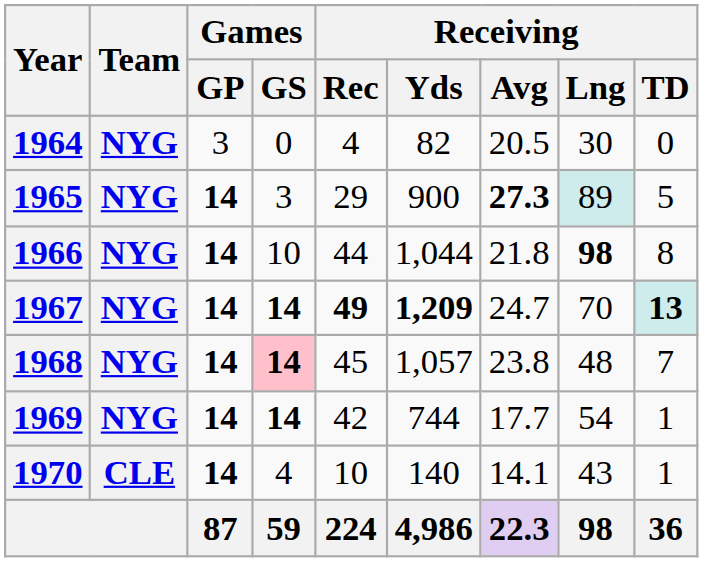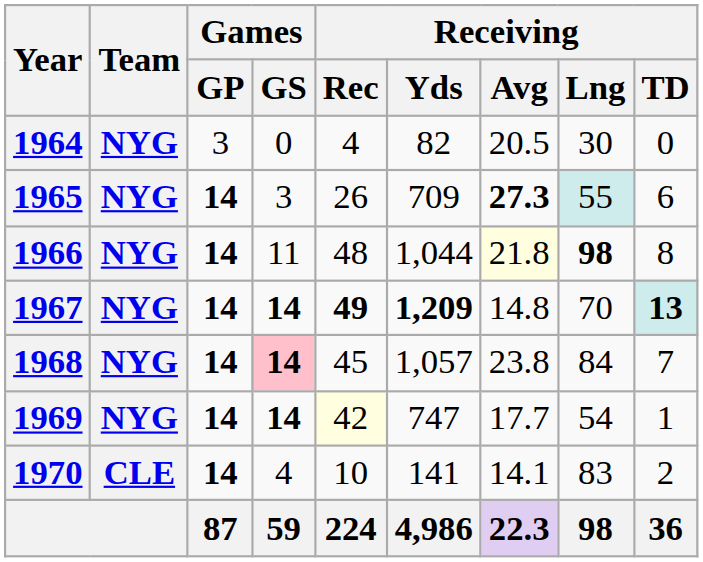 <table class="wikitable" style="text-align:center;">
 <tr>
 <th rowspan="2">Year</th>
 <th rowspan="2">Team</th>
 <th colspan="2">Games</th>
 <th colspan="5">Receiving</th>
 </tr>
 <tr>
 <th>GP</th>
 <th>GS</th>
 <th>Rec</th>
 <th>Yds</th>
 <th>Avg</th>
 <th>Lng</th>
 <th>TD</th>
 </tr>
 <tr>
 <th><a href='#'>1964</a></th>
 <th><a href='#'>NYG</a></th>
 <td>3</td>
 <td>0</td>
 <td>4</td>
 <td>82</td>
 <td>20.5</td>
 <td>30</td>
 <td>0</td>
 </tr>
 <tr>
 <th><a href='#'>1965</a></th>
 <th><a href='#'>NYG</a></th>
 <td><strong>14</strong></td>
 <td>3</td>
-<td>29</td>
-<td>900</td>
+<td>26</td>
+<td>709</td>
 <td><strong>27.3</strong></td>
-<td style="background:#cfecec;">89</td>
-<td>5</td>
+<td style="background:#cfecec;">55</td>
+<td>6</td>
 </tr>
 <tr>
 <th><a href='#'>1966</a></th>
 <th><a href='#'>NYG</a></th>
 <td><strong>14</strong></td>
-<td>10</td>
-<td>44</td>
+<td>11</td>
+<td>48</td>
 <td>1,044</td>
-<td>21.8</td>
+<td style="background: lightyellow;">21.8</td>
 <td><strong>98</strong></td>
 <td>8</td>
 </tr>
 <tr>
 <th><a href='#'>1967</a></th>
 <th><a href='#'>NYG</a></th>
 <td><strong>14</strong></td>
 <td><strong>14</strong></td>
 <td><strong>49</strong></td>
 <td><strong>1,209</strong></td>
-<td>24.7</td>
+<td>14.8</td>
 <td>70</td>
 <td style="background:#cfecec;"><strong>13</strong></td>
 </tr>
 <tr>
 <th><a href='#'>1968</a></th>
 <th><a href='#'>NYG</a></th>
 <td><strong>14</strong></td>
 <td style="background: pink;"><strong>14</strong></td>
 <td>45</td>
 <td>1,057</td>
 <td>23.8</td>
-<td>48</td>
+<td>84</td>
 <td>7</td>
 </tr>
 <tr>
 <th><a href='#'>1969</a></th>
 <th><a href='#'>NYG</a></th>
 <td><strong>14</strong></td>
 <td><strong>14</strong></td>
-<td>42</td>
-<td>744</td>
+<td style="background: lightyellow;">42</td>
+<td>747</td>
 <td>17.7</td>
 <td>54</td>
 <td>1</td>
 </tr>
 <tr>
 <th><a href='#'>1970</a></th>
 <th><a href='#'>CLE</a></th>
 <td><strong>14</strong></td>
 <td>4</td>
 <td>10</td>
-<td>140</td>
+<td>141</td>
 <td>14.1</td>
-<td>43</td>
-<td>1</td>
+<td>83</td>
+<td>2</td>
 </tr>
 <tr>
 <th colspan="2"></th>
 <th>87</th>
 <th>59</th>
 <th>224</th>
 <th>4,986</th>
 <th style="background:#e0cef2;">22.3</th>
 <th>98</th>
 <th>36</th>
 </tr>
 </table>
